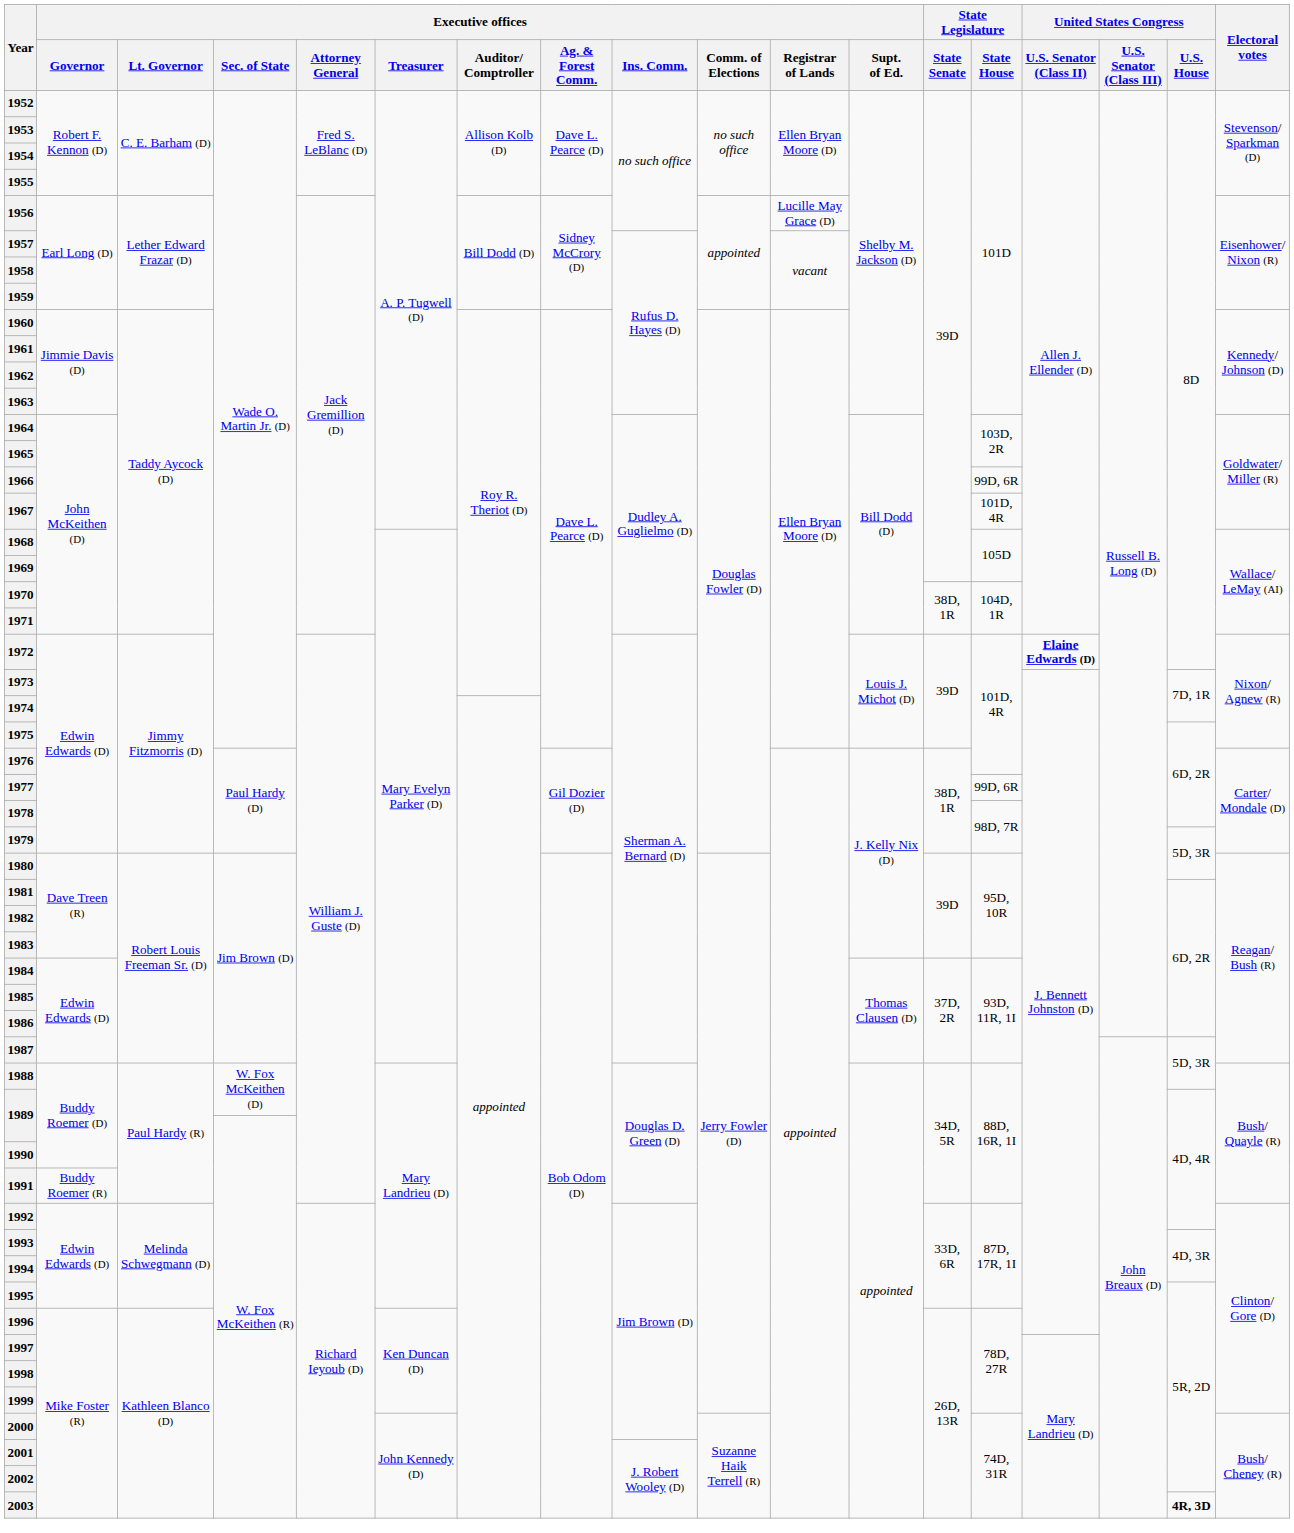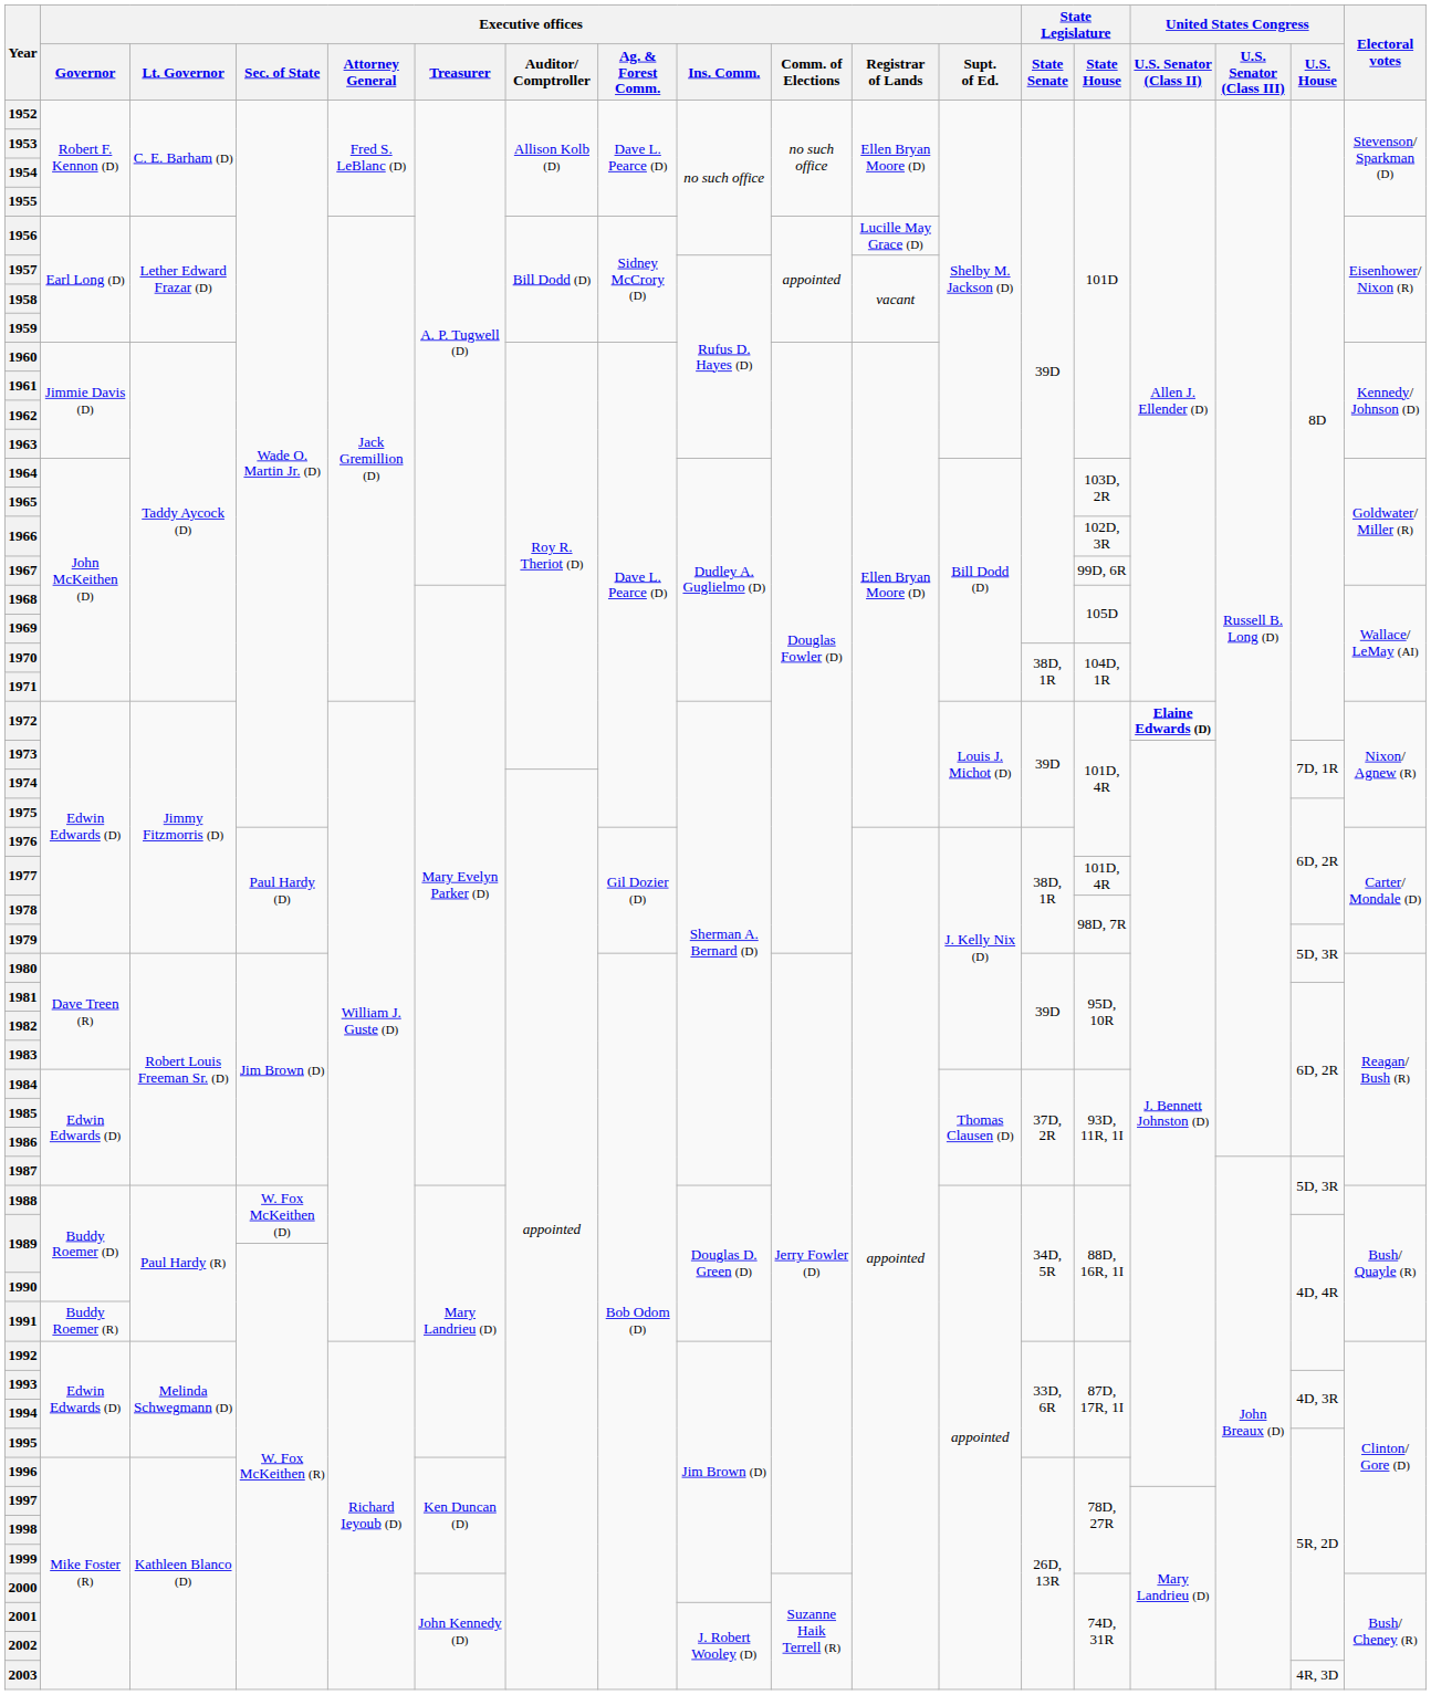 <table class="wikitable sortable sticky-header-multi" style="text-align:center">
 <tr>
 <th rowspan=2 class=unsortable>Year</th>
 <th colspan="11">Executive offices</th>
 <th colspan=2><a href='#'>State Legislature</a></th>
 <th colspan=3><a href='#'>United States Congress</a></th>
 <th rowspan=2  class=unsortable><a href='#'>Electoral<br>votes</a></th>
 </tr>
 <tr style="height:2em">
 <th class=unsortable><a href='#'>Governor</a></th>
 <th class=unsortable><a href='#'>Lt. Governor</a></th>
 <th class=unsortable><a href='#'>Sec. of State</a></th>
 <th class=unsortable><a href='#'>Attorney<br>General</a></th>
 <th class=unsortable><a href='#'>Treasurer</a></th>
 <th class=unsortable>Auditor/<br>Comptroller</th>
 <th class=unsortable><a href='#'>Ag. & Forest<br>Comm.</a></th>
 <th class=unsortable><a href='#'>Ins. Comm.</a></th>
 <th class=unsortable>Comm. of<br>Elections</th>
 <th class=unsortable>Registrar<br>of Lands</th>
 <th class=unsortable>Supt.<br>of Ed.</th>
 <th class=unsortable><a href='#'>State<br>Senate</a></th>
 <th class=unsortable><a href='#'>State House</a></th>
 <th class=unsortable><a href='#'>U.S. Senator<br>(Class II)</a></th>
 <th class=unsortable><a href='#'>U.S. Senator<br>(Class III)</a></th>
 <th class=unsortable><a href='#'>U.S. House</a></th>
 </tr>
 <tr style="height:2em">
 <th>1952</th>
 <td rowspan=4 ><a href='#'>Robert F. Kennon</a> <small>(D)</small></td>
 <td rowspan=4 ><a href='#'>C. E. Barham</a> <small>(D)</small></td>
 <td rowspan=24 ><a href='#'>Wade O. Martin Jr.</a> <small>(D)</small></td>
 <td rowspan=4 ><a href='#'>Fred S. LeBlanc</a> <small>(D)</small></td>
 <td rowspan=16 ><a href='#'>A. P. Tugwell</a> <small>(D)</small></td>
 <td rowspan=4 ><a href='#'>Allison Kolb</a> <small>(D)</small></td>
 <td rowspan=4 ><a href='#'>Dave L. Pearce</a> <small>(D)</small></td>
 <td rowspan=5><em>no such office</em></td>
 <td rowspan=4><em>no such office</em></td>
 <td rowspan=4 ><a href='#'>Ellen Bryan<br>Moore</a> <small>(D)</small></td>
 <td rowspan=12 ><a href='#'>Shelby M.<br>Jackson</a> <small>(D)</small></td>
 <td rowspan=18 >39D</td>
 <td rowspan=12 >101D</td>
 <td rowspan=20 ><a href='#'>Allen J. Ellender</a> <small>(D)</small> </td>
 <td rowspan=35 ><a href='#'>Russell B. Long</a> <small>(D)</small></td>
 <td rowspan=21 >8D</td>
 <td rowspan=4 ><a href='#'>Stevenson</a>/<br><a href='#'>Sparkman</a> <small>(D)</small> </td>
 </tr>
 <tr style="height:2em">
 <th>1953</th>
 </tr>
 <tr style="height:2em">
 <th>1954</th>
 </tr>
 <tr style="height:2em">
 <th>1955</th>
 </tr>
 <tr style="height:2em">
 <th>1956</th>
 <td rowspan=4 ><a href='#'>Earl Long</a> <small>(D)</small></td>
 <td rowspan=4 ><a href='#'>Lether Edward Frazar</a> <small>(D)</small></td>
 <td rowspan=16 ><a href='#'>Jack Gremillion</a> <small>(D)</small></td>
 <td rowspan=4 ><a href='#'>Bill Dodd</a> <small>(D)</small></td>
 <td rowspan=4 ><a href='#'>Sidney McCrory</a> <small>(D)</small></td>
 <td rowspan=4><em>appointed</em></td>
 <td><a href='#'>Lucille May Grace</a> <small>(D)</small></td>
 <td rowspan=4 ><a href='#'>Eisenhower</a>/<br><a href='#'>Nixon</a> <small>(R)</small> </td>
 </tr>
 <tr style="height:2em">
 <th>1957</th>
 <td rowspan=7 ><a href='#'>Rufus D. Hayes</a> <small>(D)</small></td>
 <td rowspan=3><em>vacant</em></td>
 </tr>
 <tr style="height:2em">
 <th>1958</th>
 </tr>
 <tr style="height:2em">
 <th>1959</th>
 </tr>
 <tr style="height:2em">
 <th>1960</th>
 <td rowspan=4 ><a href='#'>Jimmie Davis</a> <small>(D)</small></td>
 <td rowspan=12 ><a href='#'>Taddy Aycock</a> <small>(D)</small></td>
 <td rowspan=14 ><a href='#'>Roy R. Theriot</a> <small>(D)</small></td>
 <td rowspan=16 ><a href='#'>Dave L. Pearce</a> <small>(D)</small></td>
 <td rowspan=20 ><a href='#'>Douglas Fowler</a> <small>(D)</small></td>
 <td rowspan=16 ><a href='#'>Ellen Bryan<br>Moore</a> <small>(D)</small></td>
 <td rowspan=4 ><a href='#'>Kennedy</a>/<br><a href='#'>Johnson</a> <small>(D)</small> </td>
 </tr>
 <tr style="height:2em">
 <th>1961</th>
 </tr>
 <tr style="height:2em">
 <th>1962</th>
 </tr>
 <tr style="height:2em">
 <th>1963</th>
 </tr>
 <tr style="height:2em">
 <th>1964</th>
 <td rowspan=8 ><a href='#'>John McKeithen</a> <small>(D)</small></td>
 <td rowspan=8 ><a href='#'>Dudley A. Guglielmo</a> <small>(D)</small></td>
 <td rowspan=8 ><a href='#'>Bill Dodd</a> <small>(D)</small></td>
 <td rowspan=2 >103D, 2R</td>
 <td rowspan=4 ><a href='#'>Goldwater</a>/<br><a href='#'>Miller</a> <small>(R)</small> </td>
 </tr>
 <tr style="height:2em">
 <th>1965</th>
 </tr>
 <tr style="height:2em">
 <th>1966</th>
-<td>99D, 6R</td>
+<td>102D, 3R</td>
 </tr>
 <tr style="height:2em">
 <th>1967</th>
-<td>101D, 4R</td>
+<td>99D, 6R</td>
 </tr>
 <tr style="height:2em">
 <th>1968</th>
 <td rowspan=20 ><a href='#'>Mary Evelyn Parker</a> <small>(D)</small></td>
 <td rowspan=2 >105D</td>
 <td rowspan=4 ><a href='#'>Wallace</a>/<br><a href='#'>LeMay</a> <small>(AI)</small> </td>
 </tr>
 <tr style="height:2em">
 <th>1969</th>
 </tr>
 <tr style="height:2em">
 <th>1970</th>
 <td rowspan=2 >38D, 1R</td>
 <td rowspan=2 >104D, 1R</td>
 </tr>
 <tr style="height:2em">
 <th>1971</th>
 </tr>
 <tr style="height:2em">
 <th>1972</th>
 <td rowspan=8 ><a href='#'>Edwin Edwards</a> <small>(D)</small></td>
 <td rowspan=8 ><a href='#'>Jimmy Fitzmorris</a> <small>(D)</small></td>
 <td rowspan=21 ><a href='#'>William J. Guste</a> <small>(D)</small></td>
 <td rowspan=16 ><a href='#'>Sherman A. Bernard</a> <small>(D)</small></td>
 <td rowspan=4 ><a href='#'>Louis J. Michot</a> <small>(D)</small></td>
 <td rowspan=4 >39D</td>
 <td rowspan=5 >101D, 4R</td>
 <td><strong><a href='#'>Elaine Edwards</a> <small>(D)</small></strong></td>
 <td rowspan=4 ><a href='#'>Nixon</a>/<br><a href='#'>Agnew</a> <small>(R)</small> </td>
 </tr>
 <tr style="height:2em">
 <th>1973</th>
 <td rowspan=25 ><a href='#'>J. Bennett Johnston</a> <small>(D)</small></td>
 <td rowspan=2 >7D, 1R</td>
 </tr>
 <tr style="height:2em">
 <th>1974</th>
 <td rowspan=31><em>appointed</em></td>
 </tr>
 <tr style="height:2em">
 <th>1975</th>
 <td rowspan=4 >6D, 2R</td>
 </tr>
 <tr style="height:2em">
 <th>1976</th>
 <td rowspan=4 ><a href='#'>Paul Hardy</a> <small>(D)</small></td>
 <td rowspan=4 ><a href='#'>Gil Dozier</a> <small>(D)</small></td>
 <td rowspan=29><em>appointed</em></td>
 <td rowspan=8 ><a href='#'>J. Kelly Nix</a> <small>(D)</small></td>
 <td rowspan=4 >38D, 1R</td>
 <td rowspan=4 ><a href='#'>Carter</a>/<br><a href='#'>Mondale</a> <small>(D)</small> </td>
 </tr>
 <tr style="height:2em">
 <th>1977</th>
-<td>99D, 6R</td>
+<td>101D, 4R</td>
 </tr>
 <tr style="height:2em">
 <th>1978</th>
 <td rowspan=2 >98D, 7R</td>
 </tr>
 <tr style="height:2em">
 <th>1979</th>
 <td rowspan=2 >5D, 3R</td>
 </tr>
 <tr style="height:2em">
 <th>1980</th>
 <td rowspan=4 ><a href='#'>Dave Treen</a> <small>(R)</small></td>
 <td rowspan=8 ><a href='#'>Robert Louis<br>Freeman Sr.</a> <small>(D)</small></td>
 <td rowspan=8 ><a href='#'>Jim Brown</a> <small>(D)</small></td>
 <td rowspan=25 ><a href='#'>Bob Odom</a> <small>(D)</small></td>
 <td rowspan=21 ><a href='#'>Jerry Fowler</a> <small>(D)</small></td>
 <td rowspan=4 >39D</td>
 <td rowspan=4 >95D, 10R</td>
 <td rowspan=8 ><a href='#'>Reagan</a>/<br><a href='#'>Bush</a> <small>(R)</small> </td>
 </tr>
 <tr style="height:2em">
 <th>1981</th>
 <td rowspan=6 >6D, 2R</td>
 </tr>
 <tr style="height:2em">
 <th>1982</th>
 </tr>
 <tr style="height:2em">
 <th>1983</th>
 </tr>
 <tr style="height:2em">
 <th>1984</th>
 <td rowspan=4 ><a href='#'>Edwin Edwards</a> <small>(D)</small></td>
 <td rowspan=4 ><a href='#'>Thomas Clausen</a> <small>(D)</small></td>
 <td rowspan=4 >37D, 2R</td>
 <td rowspan=4 >93D, 11R, 1I</td>
 </tr>
 <tr style="height:2em">
 <th>1985</th>
 </tr>
 <tr style="height:2em">
 <th>1986</th>
 </tr>
 <tr style="height:2em">
 <th>1987</th>
 <td rowspan=18 ><a href='#'>John Breaux</a> <small>(D)</small></td>
 <td rowspan=2 >5D, 3R</td>
 </tr>
 <tr style="height:2em">
 <th>1988</th>
 <td rowspan=4 ><a href='#'>Buddy Roemer</a> <small>(D)</small></td>
 <td rowspan=5 ><a href='#'>Paul Hardy</a> <small>(R)</small></td>
 <td rowspan=2 ><a href='#'>W. Fox McKeithen</a> <small>(D)</small></td>
 <td rowspan=9 ><a href='#'>Mary Landrieu</a> <small>(D)</small></td>
 <td rowspan=5 ><a href='#'>Douglas D. Green</a> <small>(D)</small></td>
 <td rowspan=17><em>appointed</em></td>
 <td rowspan=5 >34D, 5R</td>
 <td rowspan=5 >88D, 16R, 1I</td>
 <td rowspan=5 ><a href='#'>Bush</a>/<br><a href='#'>Quayle</a> <small>(R)</small> </td>
 </tr>
 <tr style="height:2em">
 <th rowspan=2>1989</th>
 <td rowspan=5 >4D, 4R</td>
 </tr>
 <tr style="height:2em">
 <td rowspan=15 ><a href='#'>W. Fox McKeithen</a> <small>(R)</small></td>
 </tr>
 <tr style="height:2em">
 <th>1990</th>
 </tr>
 <tr style="height:2em">
 <th>1991</th>
 <td><a href='#'>Buddy Roemer</a> <small>(R)</small></td>
 </tr>
 <tr style="height:2em">
 <th>1992</th>
 <td rowspan=4 ><a href='#'>Edwin Edwards</a> <small>(D)</small></td>
 <td rowspan=4 ><a href='#'>Melinda Schwegmann</a> <small>(D)</small></td>
 <td rowspan=12 ><a href='#'>Richard Ieyoub</a> <small>(D)</small></td>
 <td rowspan=9 ><a href='#'>Jim Brown</a> <small>(D)</small></td>
 <td rowspan=4 >33D, 6R</td>
 <td rowspan=4 >87D, 17R, 1I</td>
 <td rowspan=8 ><a href='#'>Clinton</a>/<br><a href='#'>Gore</a> <small>(D)</small> </td>
 </tr>
 <tr style="height:2em">
 <th>1993</th>
 <td rowspan=2 >4D, 3R</td>
 </tr>
 <tr style="height:2em">
 <th>1994</th>
 </tr>
 <tr style="height:2em">
 <th>1995</th>
 <td rowspan=8 >5R, 2D</td>
 </tr>
 <tr style="height:2em">
 <th>1996</th>
 <td rowspan=8 ><a href='#'>Mike Foster</a> <small>(R)</small></td>
 <td rowspan=8 ><a href='#'>Kathleen Blanco</a> <small>(D)</small></td>
 <td rowspan=4 ><a href='#'>Ken Duncan</a> <small>(D)</small></td>
 <td rowspan=8 >26D, 13R</td>
 <td rowspan=4 >78D, 27R</td>
 </tr>
 <tr style="height:2em">
 <th>1997</th>
 <td rowspan=7 ><a href='#'>Mary Landrieu</a> <small>(D)</small></td>
 </tr>
 <tr style="height:2em">
 <th>1998</th>
 </tr>
 <tr style="height:2em">
 <th>1999</th>
 </tr>
 <tr style="height:2em">
 <th>2000</th>
 <td rowspan=4 ><a href='#'>John Kennedy</a> <small>(D)</small></td>
 <td rowspan=4 ><a href='#'>Suzanne Haik<br>Terrell</a> <small>(R)</small></td>
 <td rowspan=4 >74D, 31R</td>
 <td rowspan=4 ><a href='#'>Bush</a>/<br><a href='#'>Cheney</a> <small>(R)</small> </td>
 </tr>
 <tr style="height:2em">
 <th>2001</th>
 <td rowspan=3 ><a href='#'>J. Robert Wooley</a> <small>(D)</small></td>
 </tr>
 <tr style="height:2em">
 <th>2002</th>
 </tr>
 <tr style="height:2em">
 <th>2003</th>
-<td><strong>4R, 3D</strong></td>
+<td>4R, 3D</td>
 </tr>
 </table>
